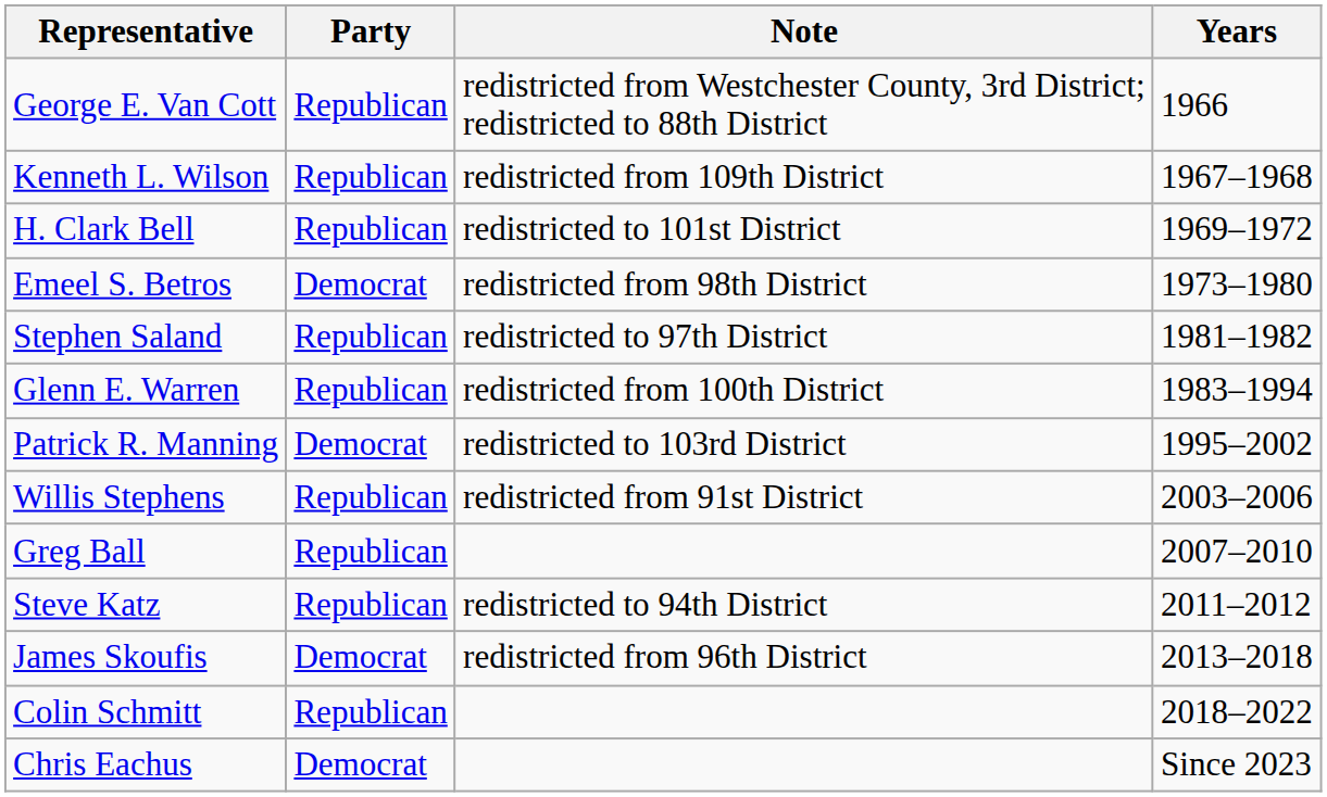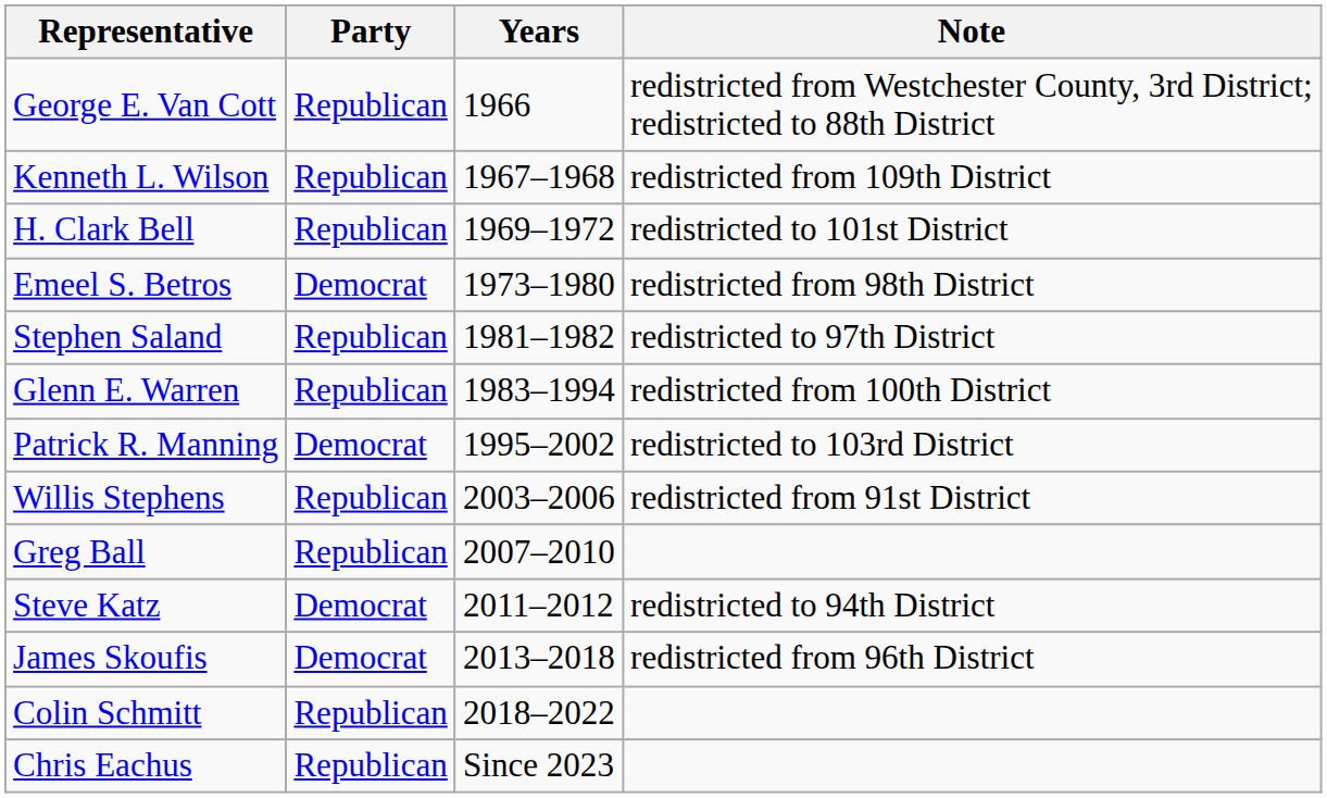 <table class=wikitable>
 <tr valign=bottom>
 <th>Representative</th>
 <th>Party</th>
+<th>Years</th>
 <th>Note</th>
-<th>Years</th>
 </tr>
 <tr>
 <td nowrap><a href='#'>George E. Van Cott</a></td>
 <td><a href='#'>Republican</a></td>
+<td>1966</td>
 <td>redistricted from Westchester County, 3rd District; <br>redistricted to 88th District</td>
-<td>1966</td>
 </tr>
 <tr>
 <td nowrap><a href='#'>Kenneth L. Wilson</a></td>
 <td><a href='#'>Republican</a></td>
+<td>1967–1968</td>
 <td>redistricted from 109th District</td>
-<td>1967–1968</td>
 </tr>
 <tr>
 <td nowrap><a href='#'>H. Clark Bell</a></td>
 <td><a href='#'>Republican</a></td>
+<td>1969–1972</td>
 <td>redistricted to 101st District</td>
-<td>1969–1972</td>
 </tr>
 <tr>
 <td nowrap><a href='#'>Emeel S. Betros</a></td>
 <td><a href='#'>Democrat</a></td>
+<td>1973–1980</td>
 <td>redistricted from 98th District</td>
-<td>1973–1980</td>
 </tr>
 <tr>
 <td nowrap><a href='#'>Stephen Saland</a></td>
 <td><a href='#'>Republican</a></td>
+<td>1981–1982</td>
 <td>redistricted to 97th District</td>
-<td>1981–1982</td>
 </tr>
 <tr>
 <td nowrap><a href='#'>Glenn E. Warren</a></td>
 <td><a href='#'>Republican</a></td>
+<td>1983–1994</td>
 <td>redistricted from 100th District</td>
-<td>1983–1994</td>
 </tr>
 <tr>
 <td nowrap><a href='#'>Patrick R. Manning</a></td>
 <td><a href='#'>Democrat</a></td>
+<td>1995–2002</td>
 <td>redistricted to 103rd District</td>
-<td>1995–2002</td>
 </tr>
 <tr>
 <td nowrap><a href='#'>Willis Stephens</a></td>
 <td><a href='#'>Republican</a></td>
+<td>2003–2006</td>
 <td>redistricted from 91st District</td>
-<td>2003–2006</td>
 </tr>
 <tr>
 <td nowrap><a href='#'>Greg Ball</a></td>
 <td><a href='#'>Republican</a></td>
+<td>2007–2010</td>
 <td></td>
-<td>2007–2010</td>
 </tr>
 <tr>
 <td nowrap><a href='#'>Steve Katz</a></td>
-<td><a href='#'>Republican</a></td>
+<td><a href='#'>Democrat</a></td>
+<td>2011–2012</td>
 <td>redistricted to 94th District</td>
-<td>2011–2012</td>
 </tr>
 <tr>
 <td nowrap><a href='#'>James Skoufis</a></td>
 <td><a href='#'>Democrat</a></td>
+<td>2013–2018</td>
 <td>redistricted from 96th District</td>
-<td>2013–2018</td>
 </tr>
 <tr>
 <td nowrap><a href='#'>Colin Schmitt</a></td>
 <td><a href='#'>Republican</a></td>
+<td>2018–2022</td>
 <td></td>
-<td>2018–2022</td>
 </tr>
 <tr>
 <td nowrap><a href='#'>Chris Eachus</a></td>
-<td><a href='#'>Democrat</a></td>
+<td><a href='#'>Republican</a></td>
+<td>Since 2023</td>
 <td></td>
-<td>Since 2023</td>
 </tr>
 </table>
